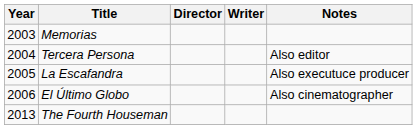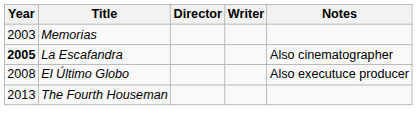 <table class="wikitable sortable">
 <tr>
 <th style="width:26px;">Year</th>
 <th>Title</th>
 <th>Director</th>
 <th>Writer</th>
 <th>Notes</th>
 </tr>
 <tr>
 <td>2003</td>
 <td><em>Memorias</em></td>
 <td></td>
 <td></td>
 <td></td>
 </tr>
 <tr>
-<td>2004</td>
-<td><em>Tercera Persona</em></td>
-<td></td>
-<td></td>
-<td>Also editor</td>
-</tr>
-<tr>
-<td>2005</td>
+<td><strong>2005</strong></td>
 <td><em>La Escafandra</em></td>
 <td></td>
 <td></td>
-<td>Also executuce producer</td>
+<td>Also cinematographer</td>
 </tr>
 <tr>
-<td>2006</td>
+<td>2008</td>
 <td><em>El Último Globo</em></td>
 <td></td>
 <td></td>
-<td>Also cinematographer</td>
+<td>Also executuce producer</td>
 </tr>
 <tr>
 <td>2013</td>
 <td><em>The Fourth Houseman</em></td>
 <td></td>
 <td></td>
 <td></td>
 </tr>
 </table>
